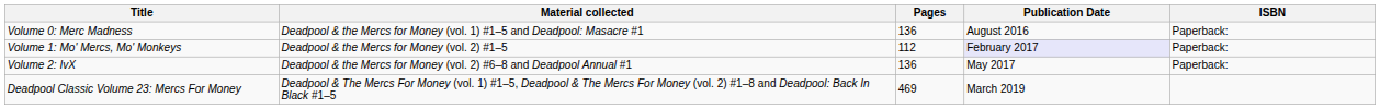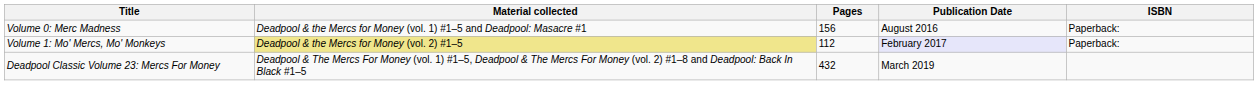 <table class="wikitable" style="text-align:left;" width="100%">
 <tr>
 <th width="20%">Title</th>
 <th width="45%">Material collected</th>
 <th width="5%">Pages</th>
 <th width="15%">Publication Date</th>
 <th width="15%">ISBN</th>
 </tr>
 <tr>
 <td><em>Volume 0: Merc Madness</em></td>
 <td><em>Deadpool & the Mercs for Money</em> (vol. 1) #1–5 and <em>Deadpool: Masacre</em> #1</td>
-<td>136</td>
+<td>156</td>
 <td>August 2016</td>
 <td>Paperback: </td>
 </tr>
 <tr>
 <td><em>Volume 1: Mo' Mercs, Mo' Monkeys</em></td>
-<td><em>Deadpool & the Mercs for Money</em> (vol. 2) #1–5</td>
+<td style="background: khaki;"><em>Deadpool & the Mercs for Money</em> (vol. 2) #1–5</td>
 <td>112</td>
 <td style="background: lavender;">February 2017</td>
 <td>Paperback: </td>
 </tr>
 <tr>
-<td><em>Volume 2: IvX</em></td>
-<td><em>Deadpool & the Mercs for Money</em> (vol. 2) #6–8 and <em>Deadpool Annual</em> #1</td>
-<td>136</td>
-<td>May 2017</td>
-<td>Paperback: </td>
-</tr>
-<tr>
 <td><em>Deadpool Classic Volume 23: Mercs For Money</em></td>
 <td><em>Deadpool & The Mercs For Money</em> (vol. 1) #1–5, <em>Deadpool & The Mercs For Money</em> (vol. 2) #1–8 and <em>Deadpool: Back In Black</em> #1–5</td>
-<td>469</td>
+<td>432</td>
 <td>March 2019</td>
 <td></td>
 </tr>
 </table>
